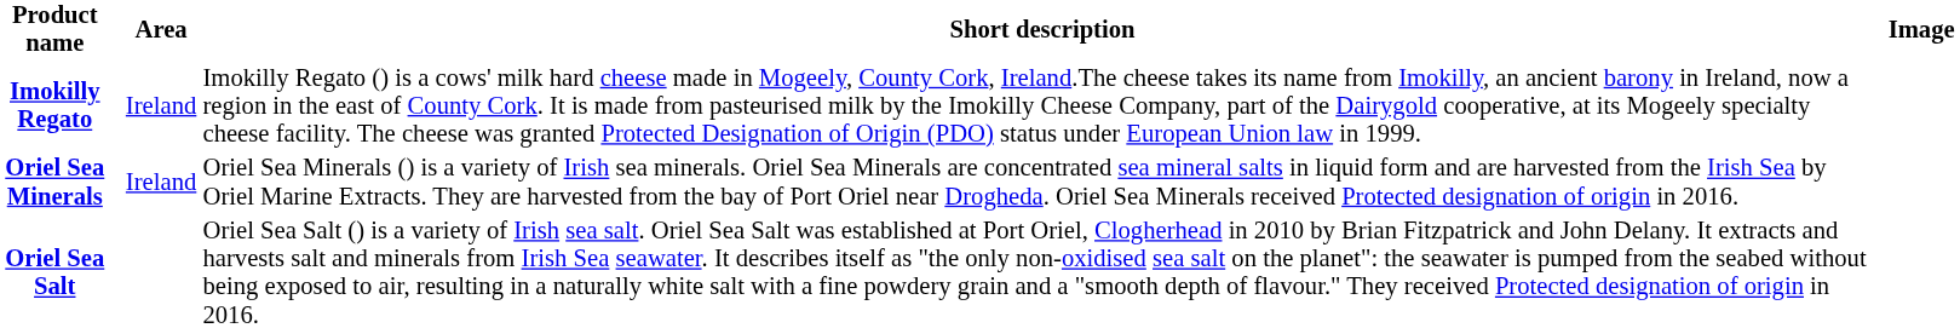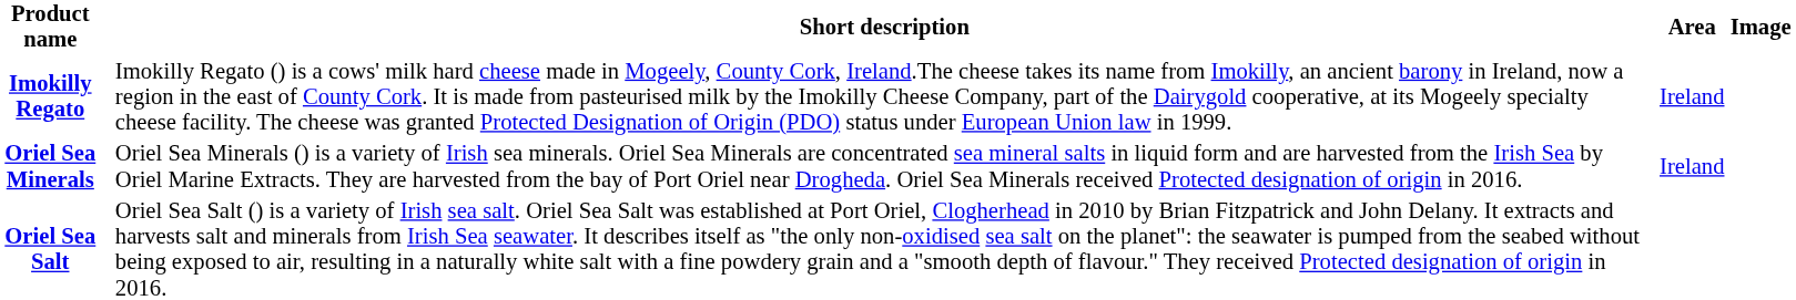 <table>
 <tr>
 <th>Product name</th>
+<th>Short description</th>
 <th>Area</th>
-<th>Short description</th>
 <th>Image</th>
 </tr>
 <tr>
 <th><a href='#'>Imokilly Regato</a></th>
+<td>Imokilly Regato () is a cows' milk hard <a href='#'>cheese</a> made in <a href='#'>Mogeely</a>, <a href='#'>County Cork</a>, <a href='#'>Ireland</a>.The cheese takes its name from <a href='#'>Imokilly</a>, an ancient <a href='#'>barony</a> in Ireland, now a region in the east of <a href='#'>County Cork</a>. It is made from pasteurised milk by the Imokilly Cheese Company, part of the <a href='#'>Dairygold</a> cooperative, at its Mogeely specialty cheese facility. The cheese was granted <a href='#'>Protected Designation of Origin (PDO)</a> status under <a href='#'>European Union law</a> in 1999.</td>
 <td><a href='#'>Ireland</a></td>
-<td>Imokilly Regato () is a cows' milk hard <a href='#'>cheese</a> made in <a href='#'>Mogeely</a>, <a href='#'>County Cork</a>, <a href='#'>Ireland</a>.The cheese takes its name from <a href='#'>Imokilly</a>, an ancient <a href='#'>barony</a> in Ireland, now a region in the east of <a href='#'>County Cork</a>. It is made from pasteurised milk by the Imokilly Cheese Company, part of the <a href='#'>Dairygold</a> cooperative, at its Mogeely specialty cheese facility. The cheese was granted <a href='#'>Protected Designation of Origin (PDO)</a> status under <a href='#'>European Union law</a> in 1999.</td>
 <td></td>
 </tr>
 <tr>
 <th><a href='#'>Oriel Sea Minerals</a></th>
+<td>Oriel Sea Minerals () is a variety of <a href='#'>Irish</a> sea minerals. Oriel Sea Minerals are concentrated <a href='#'>sea mineral salts</a> in liquid form and are harvested from the <a href='#'>Irish Sea</a> by Oriel Marine Extracts. They are harvested from the bay of Port Oriel near <a href='#'>Drogheda</a>. Oriel Sea Minerals received <a href='#'>Protected designation of origin</a> in 2016.</td>
 <td><a href='#'>Ireland</a></td>
-<td>Oriel Sea Minerals () is a variety of <a href='#'>Irish</a> sea minerals. Oriel Sea Minerals are concentrated <a href='#'>sea mineral salts</a> in liquid form and are harvested from the <a href='#'>Irish Sea</a> by Oriel Marine Extracts. They are harvested from the bay of Port Oriel near <a href='#'>Drogheda</a>. Oriel Sea Minerals received <a href='#'>Protected designation of origin</a> in 2016.</td>
 <td></td>
 </tr>
 <tr>
 <th><a href='#'>Oriel Sea Salt</a></th>
+<td>Oriel Sea Salt () is a variety of <a href='#'>Irish</a> <a href='#'>sea salt</a>. Oriel Sea Salt was established at Port Oriel, <a href='#'>Clogherhead</a> in 2010 by Brian Fitzpatrick and John Delany. It extracts and harvests salt and minerals from <a href='#'>Irish Sea</a> <a href='#'>seawater</a>. It describes itself as "the only non-<a href='#'>oxidised</a> <a href='#'>sea salt</a> on the planet": the seawater is pumped from the seabed without being exposed to air, resulting in a naturally white salt with a fine powdery grain and a "smooth depth of flavour." They received <a href='#'>Protected designation of origin</a> in 2016.</td>
 <td></td>
-<td>Oriel Sea Salt () is a variety of <a href='#'>Irish</a> <a href='#'>sea salt</a>. Oriel Sea Salt was established at Port Oriel, <a href='#'>Clogherhead</a> in 2010 by Brian Fitzpatrick and John Delany. It extracts and harvests salt and minerals from <a href='#'>Irish Sea</a> <a href='#'>seawater</a>. It describes itself as "the only non-<a href='#'>oxidised</a> <a href='#'>sea salt</a> on the planet": the seawater is pumped from the seabed without being exposed to air, resulting in a naturally white salt with a fine powdery grain and a "smooth depth of flavour." They received <a href='#'>Protected designation of origin</a> in 2016.</td>
 <td></td>
 </tr>
 </table>
